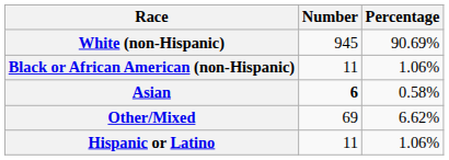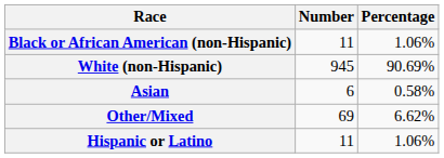 <table class="wikitable" style="text-align:right">
 <tr>
 <th scope="col">Race</th>
 <th scope="col">Number</th>
 <th scope="col">Percentage</th>
 </tr>
 <tr>
+<th scope="row"><a href='#'>Black or African American</a> (non-Hispanic)</th>
+<td>11</td>
+<td>1.06%</td>
+</tr>
+<tr>
 <th scope="row"><a href='#'>White</a> (non-Hispanic)</th>
 <td>945</td>
 <td>90.69%</td>
 </tr>
 <tr>
-<th scope="row"><a href='#'>Black or African American</a> (non-Hispanic)</th>
-<td>11</td>
-<td>1.06%</td>
-</tr>
-<tr>
 <th scope="row"><a href='#'>Asian</a></th>
-<td><strong>6</strong></td>
+<td>6</td>
 <td>0.58%</td>
 </tr>
 <tr>
 <th scope="row"><a href='#'>Other/Mixed</a></th>
 <td>69</td>
 <td>6.62%</td>
 </tr>
 <tr>
 <th scope="row"><a href='#'>Hispanic</a> or <a href='#'>Latino</a></th>
 <td>11</td>
 <td>1.06%</td>
 </tr>
 </table>
